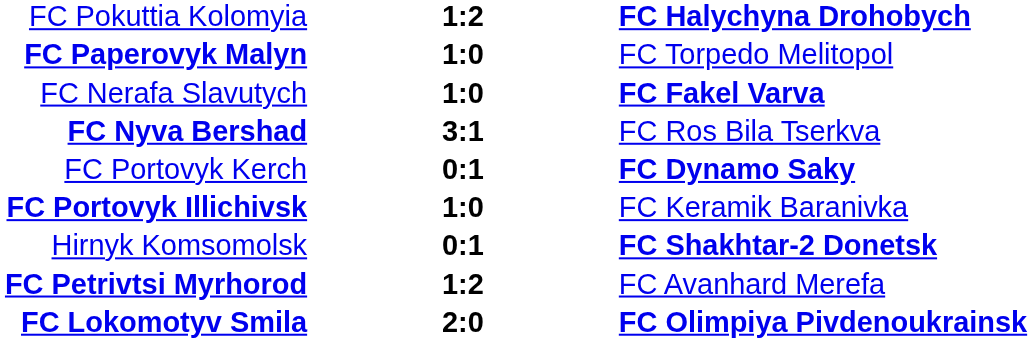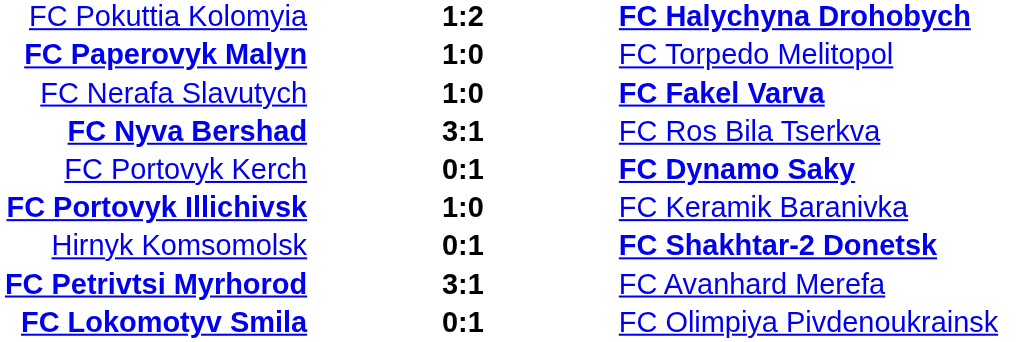 <table width=100% cellspacing=1>
 <tr>
 <th width=20%></th>
 <th width=12%></th>
 <th width=20%></th>
 <th></th>
 </tr>
 <tr style=font-size:90%>
 <td align=right><a href='#'>FC Pokuttia Kolomyia</a></td>
 <td align=center><strong>1:2</strong></td>
 <td><strong><a href='#'>FC Halychyna Drohobych</a></strong></td>
 </tr>
 <tr style=font-size:90%>
 <td align=right><strong><a href='#'>FC Paperovyk Malyn</a></strong></td>
 <td align=center><strong>1:0</strong></td>
 <td><a href='#'>FC Torpedo Melitopol</a></td>
 <td></td>
 </tr>
 <tr style=font-size:90%>
 <td align=right><a href='#'>FC Nerafa Slavutych</a></td>
 <td align=center><strong>1:0</strong></td>
 <td><strong><a href='#'>FC Fakel Varva</a></strong></td>
 <td></td>
 </tr>
 <tr style=font-size:90%>
 <td align=right><strong><a href='#'>FC Nyva Bershad</a></strong></td>
 <td align=center><strong>3:1</strong></td>
 <td><a href='#'>FC Ros Bila Tserkva</a></td>
 <td></td>
 </tr>
 <tr style=font-size:90%>
 <td align=right><a href='#'>FC Portovyk Kerch</a></td>
 <td align=center><strong>0:1</strong></td>
 <td><strong><a href='#'>FC Dynamo Saky</a></strong></td>
 </tr>
 <tr style=font-size:90%>
 <td align=right><strong><a href='#'>FC Portovyk Illichivsk</a></strong></td>
 <td align=center><strong>1:0</strong></td>
 <td><a href='#'>FC Keramik Baranivka</a></td>
 <td></td>
 </tr>
 <tr style=font-size:90%>
 <td align=right><a href='#'>Hirnyk Komsomolsk</a></td>
 <td align=center><strong>0:1</strong></td>
 <td><strong><a href='#'>FC Shakhtar-2 Donetsk</a></strong></td>
 <td></td>
 </tr>
 <tr style=font-size:90%>
 <td align=right><strong><a href='#'>FC Petrivtsi Myrhorod</a></strong></td>
-<td align=center><strong>1:2</strong></td>
+<td align=center><strong>3:1</strong></td>
 <td><a href='#'>FC Avanhard Merefa</a></td>
 <td></td>
 </tr>
 <tr style=font-size:90%>
 <td align=right><strong><a href='#'>FC Lokomotyv Smila</a></strong></td>
-<td align=center><strong>2:0</strong></td>
-<td><strong><a href='#'>FC Olimpiya Pivdenoukrainsk</a></strong></td>
+<td align=center><strong>0:1</strong></td>
+<td><a href='#'>FC Olimpiya Pivdenoukrainsk</a></td>
 <td></td>
 </tr>
 </table>
